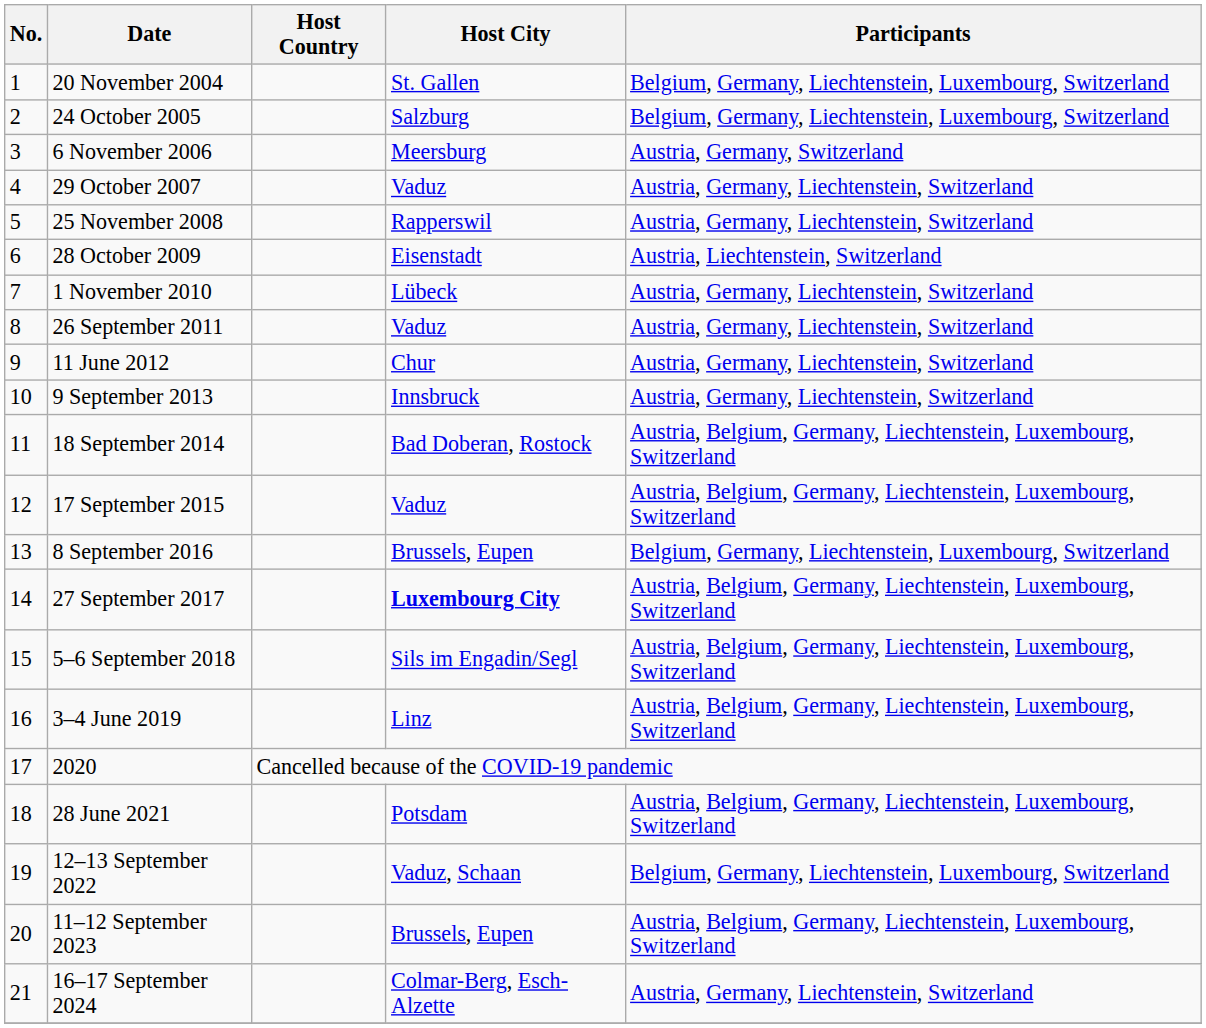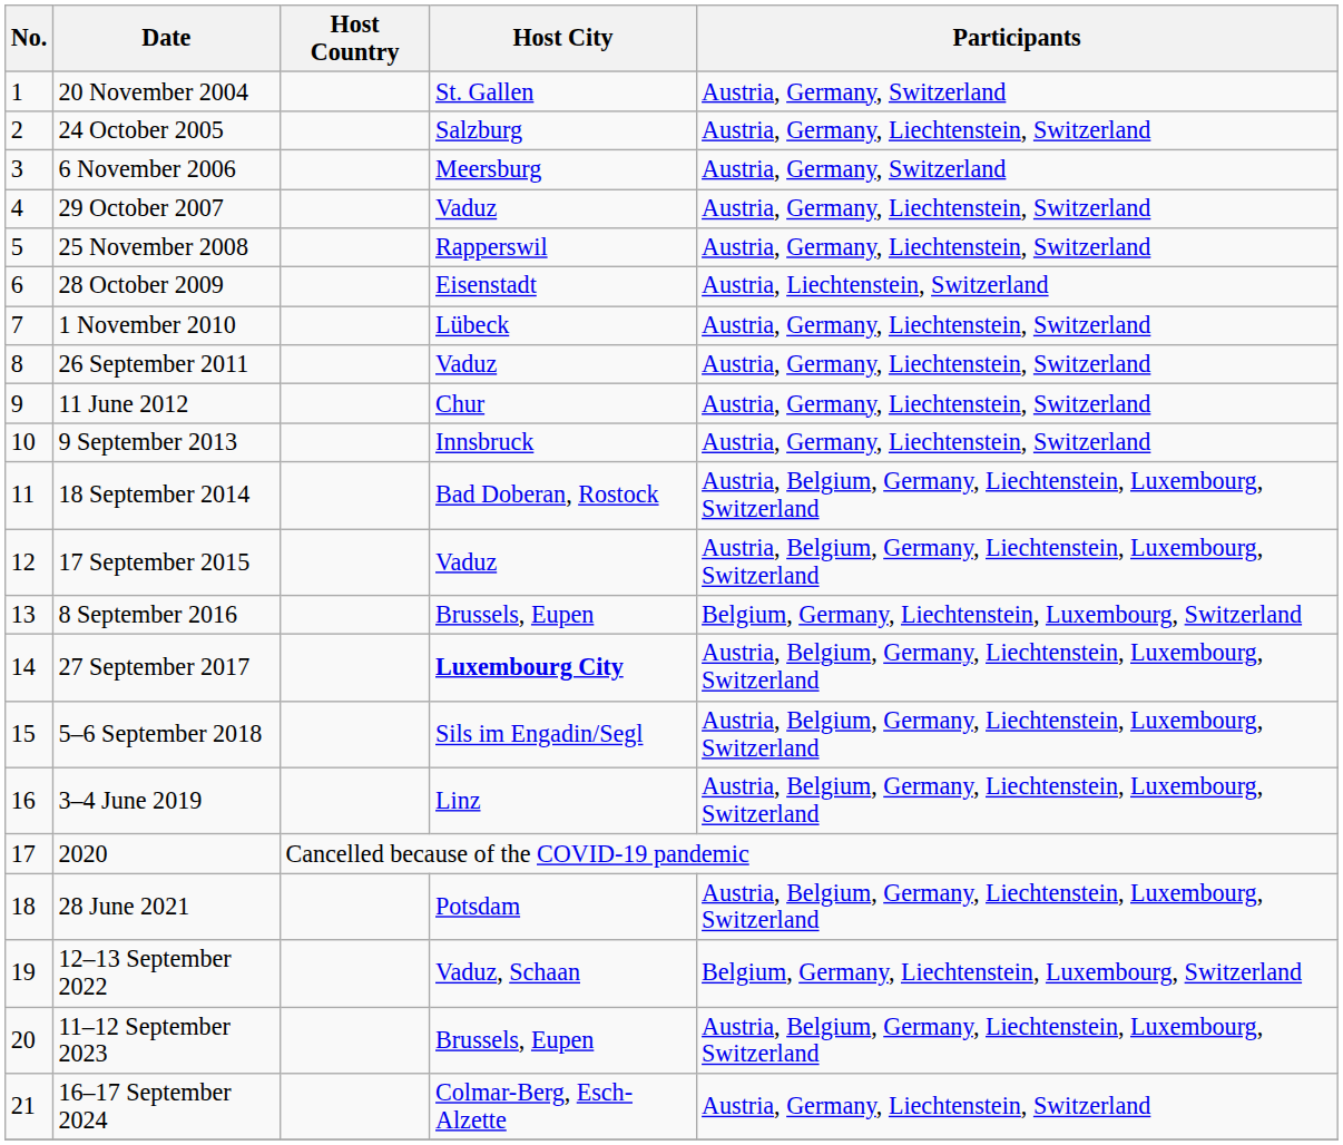 <table class="wikitable sortable">
 <tr>
 <th>No.</th>
 <th>Date</th>
 <th>Host Country</th>
 <th>Host City</th>
 <th>Participants</th>
 </tr>
 <tr>
 <td>1</td>
 <td>20 November 2004</td>
 <td></td>
 <td><a href='#'>St. Gallen</a></td>
-<td><a href='#'>Belgium</a>, <a href='#'>Germany</a>, <a href='#'>Liechtenstein</a>, <a href='#'>Luxembourg</a>, <a href='#'>Switzerland</a></td>
+<td><a href='#'>Austria</a>, <a href='#'>Germany</a>, <a href='#'>Switzerland</a></td>
 </tr>
 <tr>
 <td>2</td>
 <td>24 October 2005</td>
 <td></td>
 <td><a href='#'>Salzburg</a></td>
-<td><a href='#'>Belgium</a>, <a href='#'>Germany</a>, <a href='#'>Liechtenstein</a>, <a href='#'>Luxembourg</a>, <a href='#'>Switzerland</a></td>
+<td><a href='#'>Austria</a>, <a href='#'>Germany</a>, <a href='#'>Liechtenstein</a>, <a href='#'>Switzerland</a></td>
 </tr>
 <tr>
 <td>3</td>
 <td>6 November 2006</td>
 <td></td>
 <td><a href='#'>Meersburg</a></td>
 <td><a href='#'>Austria</a>, <a href='#'>Germany</a>, <a href='#'>Switzerland</a></td>
 </tr>
 <tr>
 <td>4</td>
 <td>29 October 2007</td>
 <td></td>
 <td><a href='#'>Vaduz</a></td>
 <td><a href='#'>Austria</a>, <a href='#'>Germany</a>, <a href='#'>Liechtenstein</a>, <a href='#'>Switzerland</a></td>
 </tr>
 <tr>
 <td>5</td>
 <td>25 November 2008</td>
 <td></td>
 <td><a href='#'>Rapperswil</a></td>
 <td><a href='#'>Austria</a>, <a href='#'>Germany</a>, <a href='#'>Liechtenstein</a>, <a href='#'>Switzerland</a></td>
 </tr>
 <tr>
 <td>6</td>
 <td>28 October 2009</td>
 <td></td>
 <td><a href='#'>Eisenstadt</a></td>
 <td><a href='#'>Austria</a>, <a href='#'>Liechtenstein</a>, <a href='#'>Switzerland</a></td>
 </tr>
 <tr>
 <td>7</td>
 <td>1 November 2010</td>
 <td></td>
 <td><a href='#'>Lübeck</a></td>
 <td><a href='#'>Austria</a>, <a href='#'>Germany</a>, <a href='#'>Liechtenstein</a>, <a href='#'>Switzerland</a></td>
 </tr>
 <tr>
 <td>8</td>
 <td>26 September 2011</td>
 <td></td>
 <td><a href='#'>Vaduz</a></td>
 <td><a href='#'>Austria</a>, <a href='#'>Germany</a>, <a href='#'>Liechtenstein</a>, <a href='#'>Switzerland</a></td>
 </tr>
 <tr>
 <td>9</td>
 <td>11 June 2012</td>
 <td></td>
 <td><a href='#'>Chur</a></td>
 <td><a href='#'>Austria</a>, <a href='#'>Germany</a>, <a href='#'>Liechtenstein</a>, <a href='#'>Switzerland</a></td>
 </tr>
 <tr>
 <td>10</td>
 <td>9 September 2013</td>
 <td></td>
 <td><a href='#'>Innsbruck</a></td>
 <td><a href='#'>Austria</a>, <a href='#'>Germany</a>, <a href='#'>Liechtenstein</a>, <a href='#'>Switzerland</a></td>
 </tr>
 <tr>
 <td>11</td>
 <td>18 September 2014</td>
 <td></td>
 <td><a href='#'>Bad Doberan</a>, <a href='#'>Rostock</a></td>
 <td><a href='#'>Austria</a>, <a href='#'>Belgium</a>, <a href='#'>Germany</a>, <a href='#'>Liechtenstein</a>, <a href='#'>Luxembourg</a>, <a href='#'>Switzerland</a></td>
 </tr>
 <tr>
 <td>12</td>
 <td>17 September 2015</td>
 <td></td>
 <td><a href='#'>Vaduz</a></td>
 <td><a href='#'>Austria</a>, <a href='#'>Belgium</a>, <a href='#'>Germany</a>, <a href='#'>Liechtenstein</a>, <a href='#'>Luxembourg</a>, <a href='#'>Switzerland</a></td>
 </tr>
 <tr>
 <td>13</td>
 <td>8 September 2016</td>
 <td></td>
 <td><a href='#'>Brussels</a>, <a href='#'>Eupen</a></td>
 <td><a href='#'>Belgium</a>, <a href='#'>Germany</a>, <a href='#'>Liechtenstein</a>, <a href='#'>Luxembourg</a>, <a href='#'>Switzerland</a></td>
 </tr>
 <tr>
 <td>14</td>
 <td>27 September 2017</td>
 <td></td>
 <td><strong><a href='#'>Luxembourg City</a></strong></td>
 <td><a href='#'>Austria</a>, <a href='#'>Belgium</a>, <a href='#'>Germany</a>, <a href='#'>Liechtenstein</a>, <a href='#'>Luxembourg</a>, <a href='#'>Switzerland</a></td>
 </tr>
 <tr>
 <td>15</td>
 <td>5–6 September 2018</td>
 <td></td>
 <td><a href='#'>Sils im Engadin/Segl</a></td>
 <td><a href='#'>Austria</a>, <a href='#'>Belgium</a>, <a href='#'>Germany</a>, <a href='#'>Liechtenstein</a>, <a href='#'>Luxembourg</a>, <a href='#'>Switzerland</a></td>
 </tr>
 <tr>
 <td>16</td>
 <td>3–4 June 2019</td>
 <td></td>
 <td><a href='#'>Linz</a></td>
 <td><a href='#'>Austria</a>, <a href='#'>Belgium</a>, <a href='#'>Germany</a>, <a href='#'>Liechtenstein</a>, <a href='#'>Luxembourg</a>, <a href='#'>Switzerland</a></td>
 </tr>
 <tr>
 <td>17</td>
 <td>2020</td>
 <td colspan="3">Cancelled because of the <a href='#'>COVID-19 pandemic</a></td>
 </tr>
 <tr>
 <td>18</td>
 <td>28 June 2021</td>
 <td></td>
 <td><a href='#'>Potsdam</a></td>
 <td><a href='#'>Austria</a>, <a href='#'>Belgium</a>, <a href='#'>Germany</a>, <a href='#'>Liechtenstein</a>, <a href='#'>Luxembourg</a>, <a href='#'>Switzerland</a></td>
 </tr>
 <tr>
 <td>19</td>
 <td>12–13 September 2022</td>
 <td></td>
 <td><a href='#'>Vaduz</a>, <a href='#'>Schaan</a></td>
 <td><a href='#'>Belgium</a>, <a href='#'>Germany</a>, <a href='#'>Liechtenstein</a>, <a href='#'>Luxembourg</a>, <a href='#'>Switzerland</a></td>
 </tr>
 <tr>
 <td>20</td>
 <td>11–12 September 2023</td>
 <td></td>
 <td><a href='#'>Brussels</a>, <a href='#'>Eupen</a></td>
 <td><a href='#'>Austria</a>, <a href='#'>Belgium</a>, <a href='#'>Germany</a>, <a href='#'>Liechtenstein</a>, <a href='#'>Luxembourg</a>, <a href='#'>Switzerland</a></td>
 </tr>
 <tr>
 <td>21</td>
 <td>16–17 September 2024</td>
 <td></td>
 <td><a href='#'>Colmar-Berg</a>, <a href='#'>Esch-Alzette</a></td>
 <td><a href='#'>Austria</a>, <a href='#'>Germany</a>, <a href='#'>Liechtenstein</a>, <a href='#'>Switzerland</a></td>
 </tr>
 <tr>
 </tr>
 </table>
